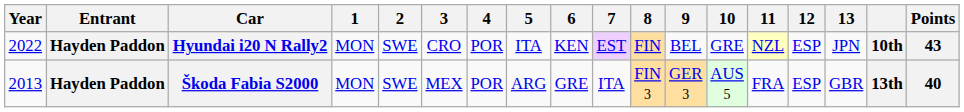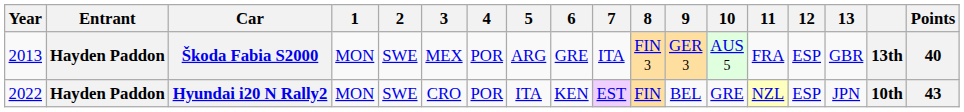 <table class="wikitable" border="1" style="text-align:center; font-size:85%;">
 <tr>
 <th>Year</th>
 <th>Entrant</th>
 <th>Car</th>
 <th>1</th>
 <th>2</th>
 <th>3</th>
 <th>4</th>
 <th>5</th>
 <th>6</th>
 <th>7</th>
 <th>8</th>
 <th>9</th>
 <th>10</th>
 <th>11</th>
 <th>12</th>
 <th>13</th>
 <th></th>
 <th>Points</th>
 </tr>
 <tr>
+<td><a href='#'>2013</a></td>
+<th nowrap>Hayden Paddon</th>
+<th nowrap><a href='#'>Škoda Fabia S2000</a></th>
+<td><a href='#'>MON</a><br><small></small></td>
+<td><a href='#'>SWE</a><br><small></small></td>
+<td><a href='#'>MEX</a><br><small></small></td>
+<td><a href='#'>POR</a><br><small></small></td>
+<td><a href='#'>ARG</a><br><small></small></td>
+<td><a href='#'>GRE</a><br><small></small></td>
+<td><a href='#'>ITA</a><br><small></small></td>
+<td style="background:#FFDF9F;"><a href='#'>FIN</a><br><small>3</small></td>
+<td style="background:#FFDF9F;"><a href='#'>GER</a><br><small>3</small></td>
+<td style="background:#DFFFDF;"><a href='#'>AUS</a><br><small>5</small></td>
+<td><a href='#'>FRA</a><br><small></small></td>
+<td><a href='#'>ESP</a><br><small></small></td>
+<td><a href='#'>GBR</a><br><small></small></td>
+<th>13th</th>
+<th>40</th>
+</tr>
+<tr>
 <td><a href='#'>2022</a></td>
 <th nowrap>Hayden Paddon</th>
 <th nowrap><a href='#'>Hyundai i20 N Rally2</a></th>
 <td><a href='#'>MON</a></td>
 <td><a href='#'>SWE</a></td>
 <td><a href='#'>CRO</a></td>
 <td><a href='#'>POR</a></td>
 <td><a href='#'>ITA</a></td>
 <td><a href='#'>KEN</a></td>
 <td style="background:#EFCFFF;"><a href='#'>EST</a><br></td>
 <td style="background:#FFDF9F;"><a href='#'>FIN</a><br></td>
 <td><a href='#'>BEL</a></td>
 <td><a href='#'>GRE</a></td>
 <td style="background:#FFFFBF;"><a href='#'>NZL</a><br></td>
 <td><a href='#'>ESP</a></td>
 <td><a href='#'>JPN</a></td>
 <th>10th</th>
 <th>43</th>
 </tr>
-<tr>
-<td><a href='#'>2013</a></td>
-<th nowrap>Hayden Paddon</th>
-<th nowrap><a href='#'>Škoda Fabia S2000</a></th>
-<td><a href='#'>MON</a><br><small></small></td>
-<td><a href='#'>SWE</a><br><small></small></td>
-<td><a href='#'>MEX</a><br><small></small></td>
-<td><a href='#'>POR</a><br><small></small></td>
-<td><a href='#'>ARG</a><br><small></small></td>
-<td><a href='#'>GRE</a><br><small></small></td>
-<td><a href='#'>ITA</a><br><small></small></td>
-<td style="background:#FFDF9F;"><a href='#'>FIN</a><br><small>3</small></td>
-<td style="background:#FFDF9F;"><a href='#'>GER</a><br><small>3</small></td>
-<td style="background:#DFFFDF;"><a href='#'>AUS</a><br><small>5</small></td>
-<td><a href='#'>FRA</a><br><small></small></td>
-<td><a href='#'>ESP</a><br><small></small></td>
-<td><a href='#'>GBR</a><br><small></small></td>
-<th>13th</th>
-<th>40</th>
-</tr>
 </table>
